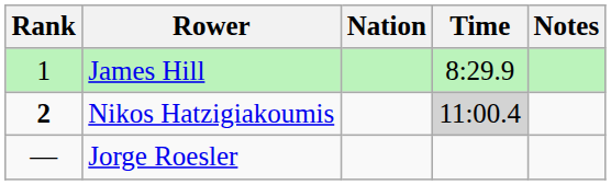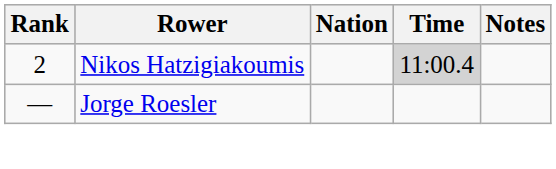 <table class="wikitable sortable" style="text-align:center">
 <tr>
 <th>Rank</th>
 <th>Rower</th>
 <th>Nation</th>
 <th>Time</th>
 <th>Notes</th>
 </tr>
-<tr bgcolor=bbf3bb>
-<td>1</td>
-<td align=left><a href='#'>James Hill</a></td>
-<td align=left></td>
-<td>8:29.9</td>
-<td></td>
-</tr>
 <tr>
-<td><strong>2</strong></td>
+<td>2</td>
 <td align=left><a href='#'>Nikos Hatzigiakoumis</a></td>
 <td align=left></td>
 <td style="background: lightgrey;">11:00.4</td>
 <td></td>
 </tr>
 <tr>
 <td data-sort-value=3>—</td>
 <td align=left><a href='#'>Jorge Roesler</a></td>
 <td align=left></td>
 <td data-sort-value=99:99.9></td>
 <td></td>
 </tr>
 </table>
